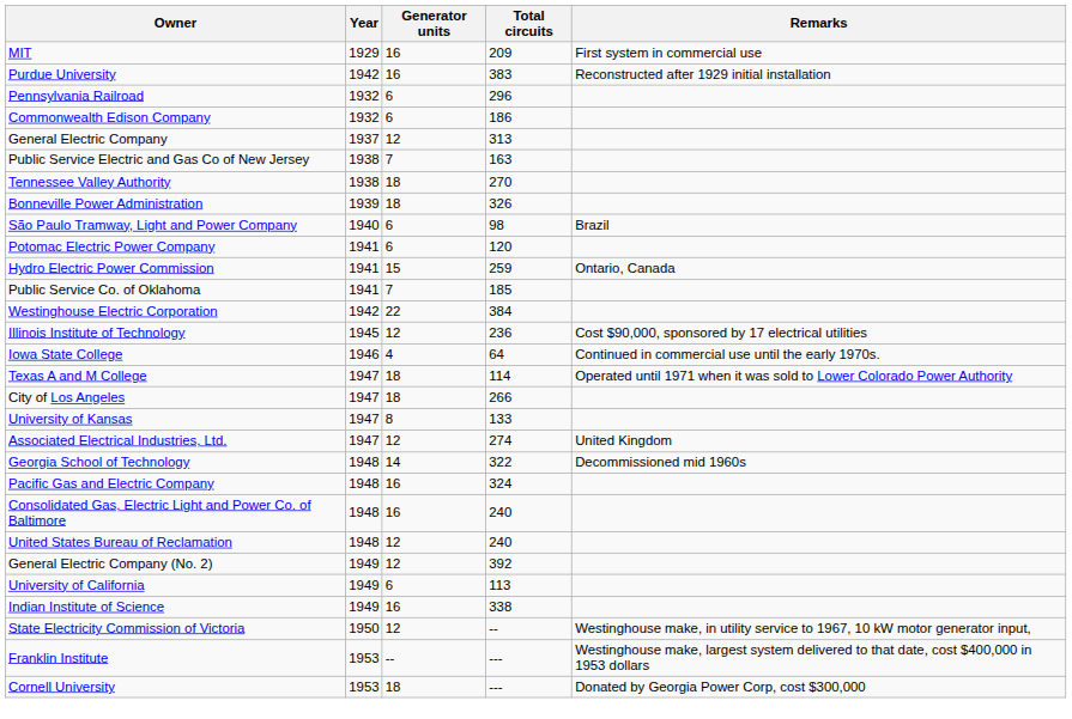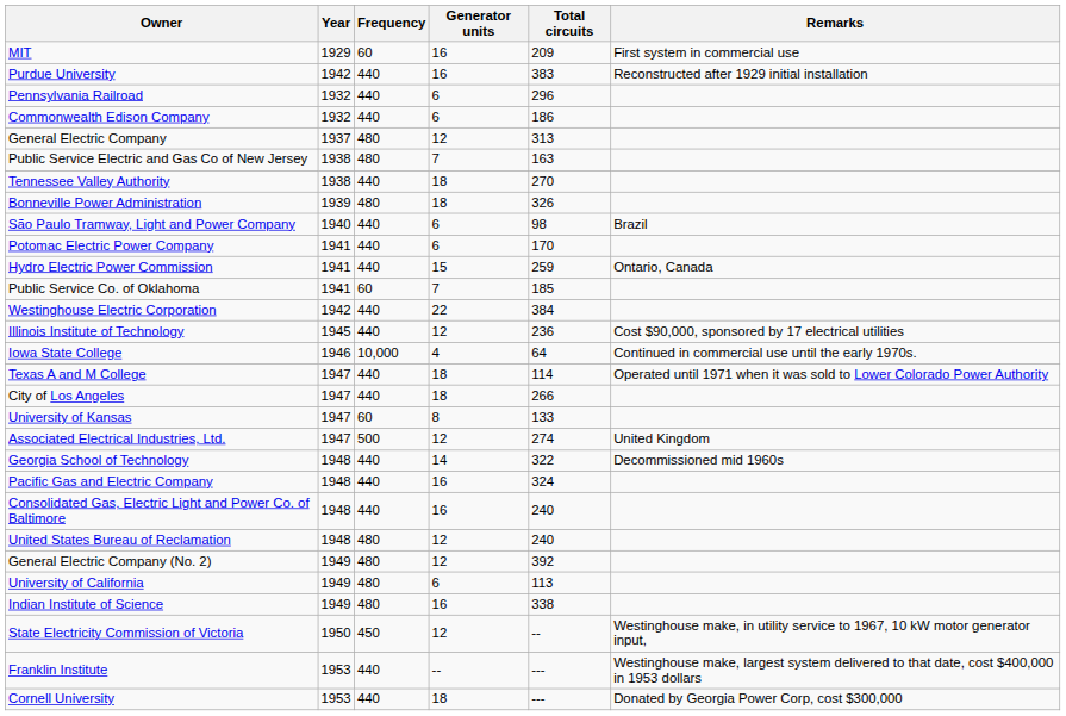 <table class="wikitable">
 <tr>
 <th>Owner</th>
 <th>Year</th>
+<th>Frequency</th>
 <th>Generator units</th>
 <th>Total circuits</th>
 <th>Remarks</th>
 </tr>
 <tr>
 <td><a href='#'>MIT</a></td>
 <td>1929</td>
+<td>60</td>
 <td>16</td>
 <td>209</td>
 <td>First system in commercial use</td>
 </tr>
 <tr>
 <td><a href='#'>Purdue University</a></td>
 <td>1942</td>
+<td>440</td>
 <td>16</td>
 <td>383</td>
 <td>Reconstructed after 1929 initial installation</td>
 </tr>
 <tr>
 <td><a href='#'>Pennsylvania Railroad</a></td>
 <td>1932</td>
+<td>440</td>
 <td>6</td>
 <td>296</td>
 <td></td>
 </tr>
 <tr>
 <td><a href='#'>Commonwealth Edison Company</a></td>
 <td>1932</td>
+<td>440</td>
 <td>6</td>
 <td>186</td>
 <td></td>
 </tr>
 <tr>
 <td>General Electric Company</td>
 <td>1937</td>
+<td>480</td>
 <td>12</td>
 <td>313</td>
 <td></td>
 </tr>
 <tr>
 <td>Public Service Electric and Gas Co of New Jersey</td>
 <td>1938</td>
+<td>480</td>
 <td>7</td>
 <td>163</td>
 <td></td>
 </tr>
 <tr>
 <td><a href='#'>Tennessee Valley Authority</a></td>
 <td>1938</td>
+<td>440</td>
 <td>18</td>
 <td>270</td>
 <td></td>
 </tr>
 <tr>
 <td><a href='#'>Bonneville Power Administration</a></td>
 <td>1939</td>
+<td>480</td>
 <td>18</td>
 <td>326</td>
 <td></td>
 </tr>
 <tr>
 <td><a href='#'>São Paulo Tramway, Light and Power Company</a></td>
 <td>1940</td>
+<td>440</td>
 <td>6</td>
 <td>98</td>
 <td>Brazil</td>
 </tr>
 <tr>
 <td><a href='#'>Potomac Electric Power Company</a></td>
 <td>1941</td>
+<td>440</td>
 <td>6</td>
-<td>120</td>
+<td>170</td>
 <td></td>
 </tr>
 <tr>
 <td><a href='#'>Hydro Electric Power Commission</a></td>
 <td>1941</td>
+<td>440</td>
 <td>15</td>
 <td>259</td>
 <td>Ontario, Canada</td>
 </tr>
 <tr>
 <td>Public Service Co. of Oklahoma</td>
 <td>1941</td>
+<td>60</td>
 <td>7</td>
 <td>185</td>
 <td></td>
 </tr>
 <tr>
 <td><a href='#'>Westinghouse Electric Corporation</a></td>
 <td>1942</td>
+<td>440</td>
 <td>22</td>
 <td>384</td>
 <td></td>
 </tr>
 <tr>
 <td><a href='#'>Illinois Institute of Technology</a></td>
 <td>1945</td>
+<td>440</td>
 <td>12</td>
 <td>236</td>
 <td>Cost $90,000, sponsored by 17 electrical utilities</td>
 </tr>
 <tr>
 <td><a href='#'>Iowa State College</a></td>
 <td>1946</td>
+<td>10,000</td>
 <td>4</td>
 <td>64</td>
 <td>Continued in commercial use until the early 1970s.</td>
 </tr>
 <tr>
 <td><a href='#'>Texas A and M College</a></td>
 <td>1947</td>
+<td>440</td>
 <td>18</td>
 <td>114</td>
 <td>Operated until 1971 when it was sold to <a href='#'>Lower Colorado Power Authority</a></td>
 </tr>
 <tr>
 <td>City of <a href='#'>Los Angeles</a></td>
 <td>1947</td>
+<td>440</td>
 <td>18</td>
 <td>266</td>
 <td></td>
 </tr>
 <tr>
 <td><a href='#'>University of Kansas</a></td>
 <td>1947</td>
+<td>60</td>
 <td>8</td>
 <td>133</td>
 <td></td>
 </tr>
 <tr>
 <td><a href='#'>Associated Electrical Industries, Ltd.</a></td>
 <td>1947</td>
+<td>500</td>
 <td>12</td>
 <td>274</td>
 <td>United Kingdom</td>
 </tr>
 <tr>
 <td><a href='#'>Georgia School of Technology</a></td>
 <td>1948</td>
+<td>440</td>
 <td>14</td>
 <td>322</td>
 <td>Decommissioned mid 1960s</td>
 </tr>
 <tr>
 <td><a href='#'>Pacific Gas and Electric Company</a></td>
 <td>1948</td>
+<td>440</td>
 <td>16</td>
 <td>324</td>
 <td></td>
 </tr>
 <tr>
 <td><a href='#'>Consolidated Gas, Electric Light and Power Co. of Baltimore</a></td>
 <td>1948</td>
+<td>440</td>
 <td>16</td>
 <td>240</td>
 <td></td>
 </tr>
 <tr>
 <td><a href='#'>United States Bureau of Reclamation</a></td>
 <td>1948</td>
+<td>480</td>
 <td>12</td>
 <td>240</td>
 <td></td>
 </tr>
 <tr>
 <td>General Electric Company (No. 2)</td>
 <td>1949</td>
+<td>480</td>
 <td>12</td>
 <td>392</td>
 <td></td>
 </tr>
 <tr>
 <td><a href='#'>University of California</a></td>
 <td>1949</td>
+<td>480</td>
 <td>6</td>
 <td>113</td>
 <td></td>
 </tr>
 <tr>
 <td><a href='#'>Indian Institute of Science</a></td>
 <td>1949</td>
+<td>480</td>
 <td>16</td>
 <td>338</td>
 <td></td>
 </tr>
 <tr>
 <td><a href='#'>State Electricity Commission of Victoria</a></td>
 <td>1950</td>
+<td>450</td>
 <td>12</td>
 <td>--</td>
 <td>Westinghouse make, in utility service to 1967, 10 kW motor generator input,</td>
 </tr>
 <tr>
 <td><a href='#'>Franklin Institute</a></td>
 <td>1953</td>
+<td>440</td>
 <td>--</td>
 <td>---</td>
 <td>Westinghouse make, largest system delivered to that date, cost $400,000 in 1953 dollars</td>
 </tr>
 <tr>
 <td><a href='#'>Cornell University</a></td>
 <td>1953</td>
+<td>440</td>
 <td>18</td>
 <td>---</td>
 <td>Donated by Georgia Power Corp, cost $300,000</td>
 </tr>
 </table>
